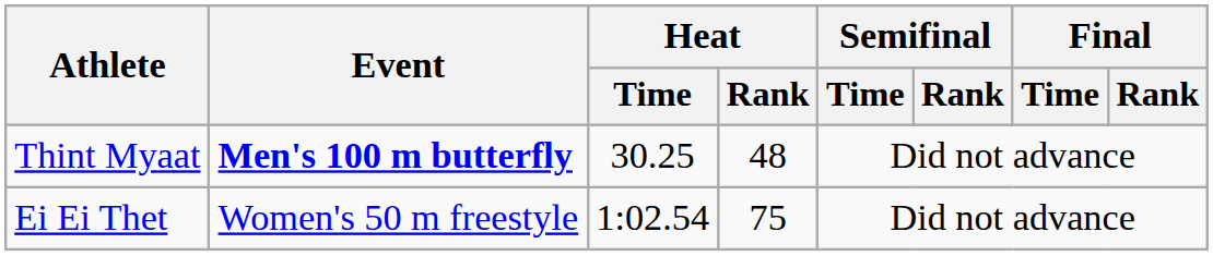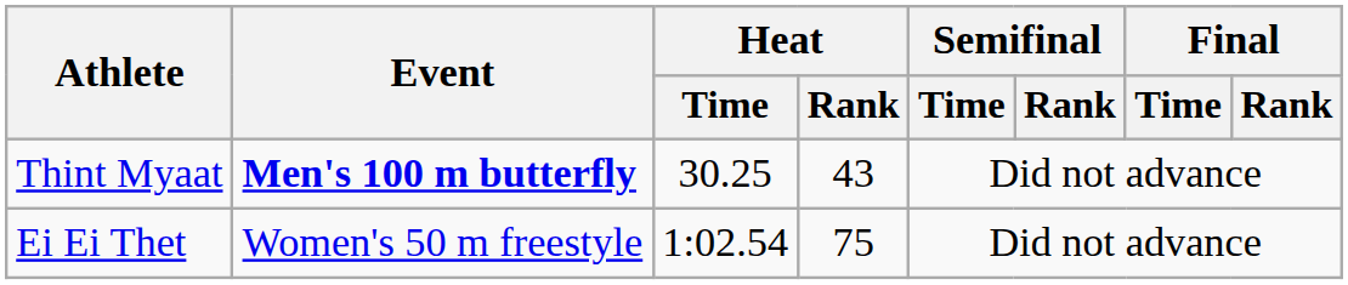 <table class=wikitable style="font-size:90%">
 <tr>
 <th rowspan="2">Athlete</th>
 <th rowspan="2">Event</th>
 <th colspan="2">Heat</th>
 <th colspan="2">Semifinal</th>
 <th colspan="2">Final</th>
 </tr>
 <tr style="font-size:95%">
 <th>Time</th>
 <th>Rank</th>
 <th>Time</th>
 <th>Rank</th>
 <th>Time</th>
 <th>Rank</th>
 </tr>
 <tr align=center>
 <td align=left><a href='#'>Thint Myaat</a></td>
 <td align=left><strong><a href='#'>Men's 100 m butterfly</a></strong></td>
 <td>30.25</td>
-<td>48</td>
+<td>43</td>
 <td colspan=4>Did not advance</td>
 </tr>
 <tr align=center>
 <td align=left><a href='#'>Ei Ei Thet</a></td>
 <td align=left><a href='#'>Women's 50 m freestyle</a></td>
 <td>1:02.54</td>
 <td>75</td>
 <td colspan=4>Did not advance</td>
 </tr>
 </table>
